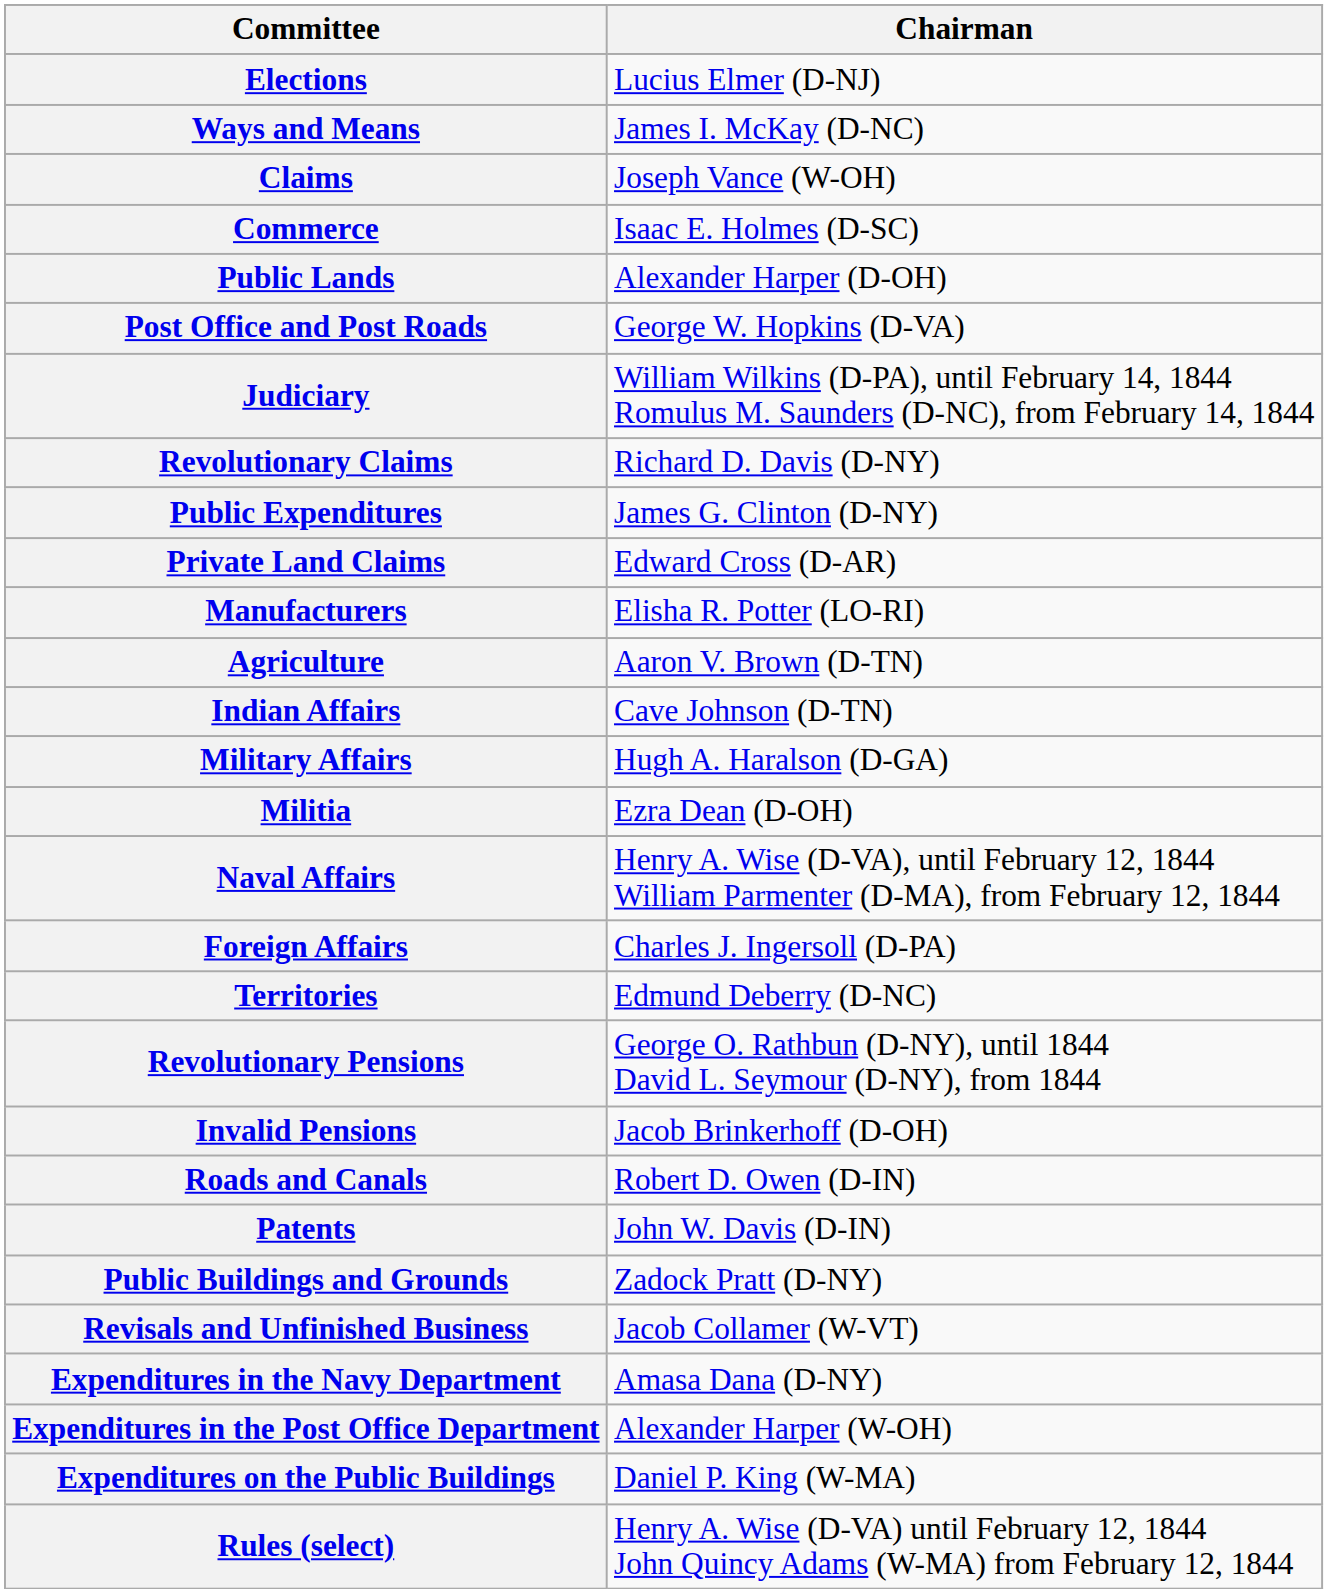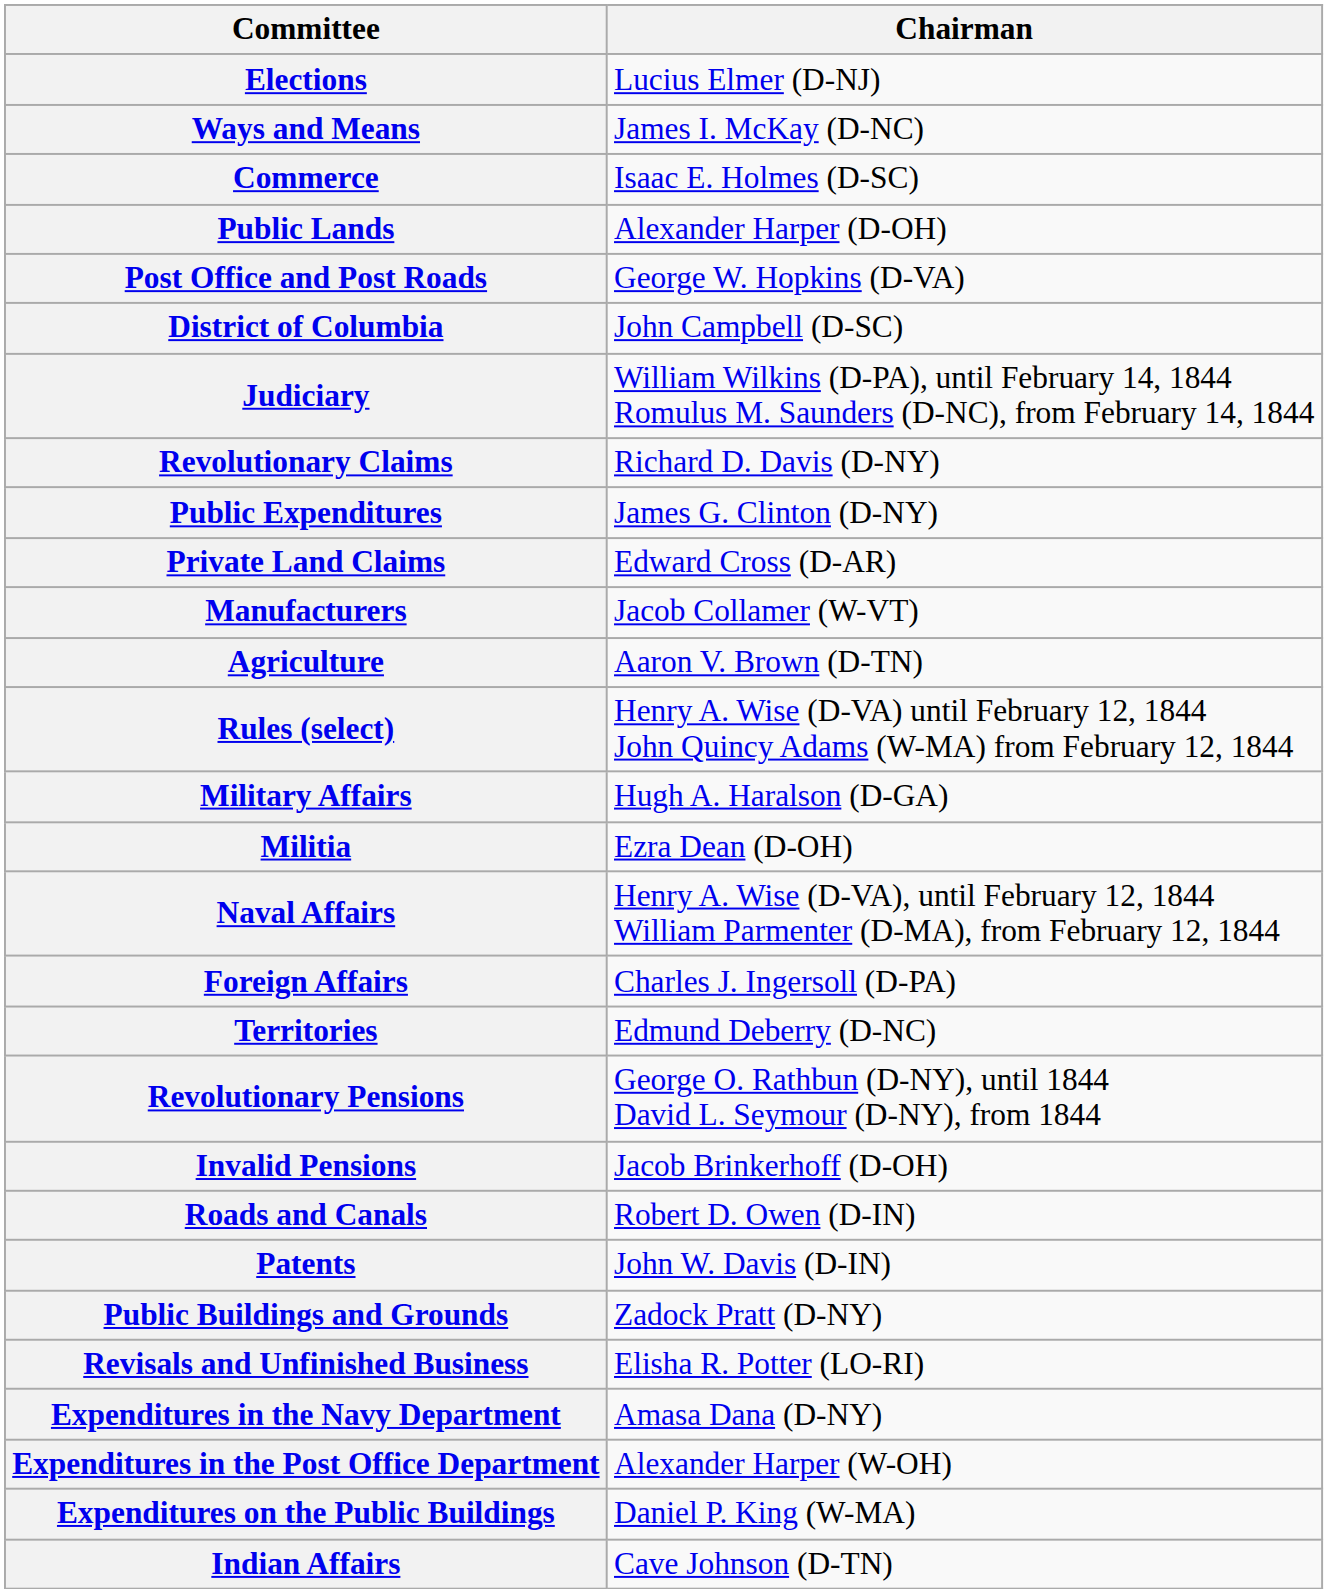 <table class="wikitable sortable plainrowheaders">
 <tr>
 <th>Committee</th>
 <th>Chairman</th>
 </tr>
 <tr>
 <th><a href='#'>Elections</a></th>
 <td><a href='#'>Lucius Elmer</a> (D-NJ)</td>
 </tr>
 <tr>
 <th><a href='#'>Ways and Means</a></th>
 <td><a href='#'>James I. McKay</a> (D-NC)</td>
 </tr>
 <tr>
-<th><a href='#'>Claims</a></th>
-<td><a href='#'>Joseph Vance</a> (W-OH)</td>
-</tr>
-<tr>
 <th><a href='#'>Commerce</a></th>
 <td><a href='#'>Isaac E. Holmes</a> (D-SC)</td>
 </tr>
 <tr>
 <th><a href='#'>Public Lands</a></th>
 <td><a href='#'>Alexander Harper</a> (D-OH)</td>
 </tr>
 <tr>
 <th><a href='#'>Post Office and Post Roads</a></th>
 <td><a href='#'>George W. Hopkins</a> (D-VA)</td>
+</tr>
+<tr>
+<th><a href='#'>District of Columbia</a></th>
+<td><a href='#'>John Campbell</a> (D-SC)</td>
 </tr>
 <tr>
 <th><a href='#'>Judiciary</a></th>
 <td><a href='#'>William Wilkins</a> (D-PA), until February 14, 1844<br><a href='#'>Romulus M. Saunders</a> (D-NC), from February 14, 1844</td>
 </tr>
 <tr>
 <th><a href='#'>Revolutionary Claims</a></th>
 <td><a href='#'>Richard D. Davis</a> (D-NY)</td>
 </tr>
 <tr>
 <th><a href='#'>Public Expenditures</a></th>
 <td><a href='#'>James G. Clinton</a> (D-NY)</td>
 </tr>
 <tr>
 <th><a href='#'>Private Land Claims</a></th>
 <td><a href='#'>Edward Cross</a> (D-AR)</td>
 </tr>
 <tr>
 <th><a href='#'>Manufacturers</a></th>
-<td><a href='#'>Elisha R. Potter</a> (LO-RI)</td>
+<td><a href='#'>Jacob Collamer</a> (W-VT)</td>
 </tr>
 <tr>
 <th><a href='#'>Agriculture</a></th>
 <td><a href='#'>Aaron V. Brown</a> (D-TN)</td>
 </tr>
 <tr>
-<th><a href='#'>Indian Affairs</a></th>
-<td><a href='#'>Cave Johnson</a> (D-TN)</td>
+<th><a href='#'>Rules (select)</a></th>
+<td><a href='#'>Henry A. Wise</a> (D-VA) until February 12, 1844<br><a href='#'>John Quincy Adams</a> (W-MA) from February 12, 1844</td>
 </tr>
 <tr>
 <th><a href='#'>Military Affairs</a></th>
 <td><a href='#'>Hugh A. Haralson</a> (D-GA)</td>
 </tr>
 <tr>
 <th><a href='#'>Militia</a></th>
 <td><a href='#'>Ezra Dean</a> (D-OH)</td>
 </tr>
 <tr>
 <th><a href='#'>Naval Affairs</a></th>
 <td><a href='#'>Henry A. Wise</a> (D-VA), until February 12, 1844<br><a href='#'>William Parmenter</a> (D-MA), from February 12, 1844</td>
 </tr>
 <tr>
 <th><a href='#'>Foreign Affairs</a></th>
 <td><a href='#'>Charles J. Ingersoll</a> (D-PA)</td>
 </tr>
 <tr>
 <th><a href='#'>Territories</a></th>
 <td><a href='#'>Edmund Deberry</a> (D-NC)</td>
 </tr>
 <tr>
 <th><a href='#'>Revolutionary Pensions</a></th>
 <td><a href='#'>George O. Rathbun</a> (D-NY), until 1844<br><a href='#'>David L. Seymour</a> (D-NY), from 1844</td>
 </tr>
 <tr>
 <th><a href='#'>Invalid Pensions</a></th>
 <td><a href='#'>Jacob Brinkerhoff</a> (D-OH)</td>
 </tr>
 <tr>
 <th><a href='#'>Roads and Canals</a></th>
 <td><a href='#'>Robert D. Owen</a> (D-IN)</td>
 </tr>
 <tr>
 <th><a href='#'>Patents</a></th>
 <td><a href='#'>John W. Davis</a> (D-IN)</td>
 </tr>
 <tr>
 <th><a href='#'>Public Buildings and Grounds</a></th>
 <td><a href='#'>Zadock Pratt</a> (D-NY)</td>
 </tr>
 <tr>
 <th><a href='#'>Revisals and Unfinished Business</a></th>
-<td><a href='#'>Jacob Collamer</a> (W-VT)</td>
+<td><a href='#'>Elisha R. Potter</a> (LO-RI)</td>
 </tr>
 <tr>
 <th><a href='#'>Expenditures in the Navy Department</a></th>
 <td><a href='#'>Amasa Dana</a> (D-NY)</td>
 </tr>
 <tr>
 <th><a href='#'>Expenditures in the Post Office Department</a></th>
 <td><a href='#'>Alexander Harper</a> (W-OH)</td>
 </tr>
 <tr>
 <th><a href='#'>Expenditures on the Public Buildings</a></th>
 <td><a href='#'>Daniel P. King</a> (W-MA)</td>
 </tr>
 <tr>
-<th><a href='#'>Rules (select)</a></th>
-<td><a href='#'>Henry A. Wise</a> (D-VA) until February 12, 1844<br><a href='#'>John Quincy Adams</a> (W-MA) from February 12, 1844</td>
+<th><a href='#'>Indian Affairs</a></th>
+<td><a href='#'>Cave Johnson</a> (D-TN)</td>
 </tr>
 </table>
